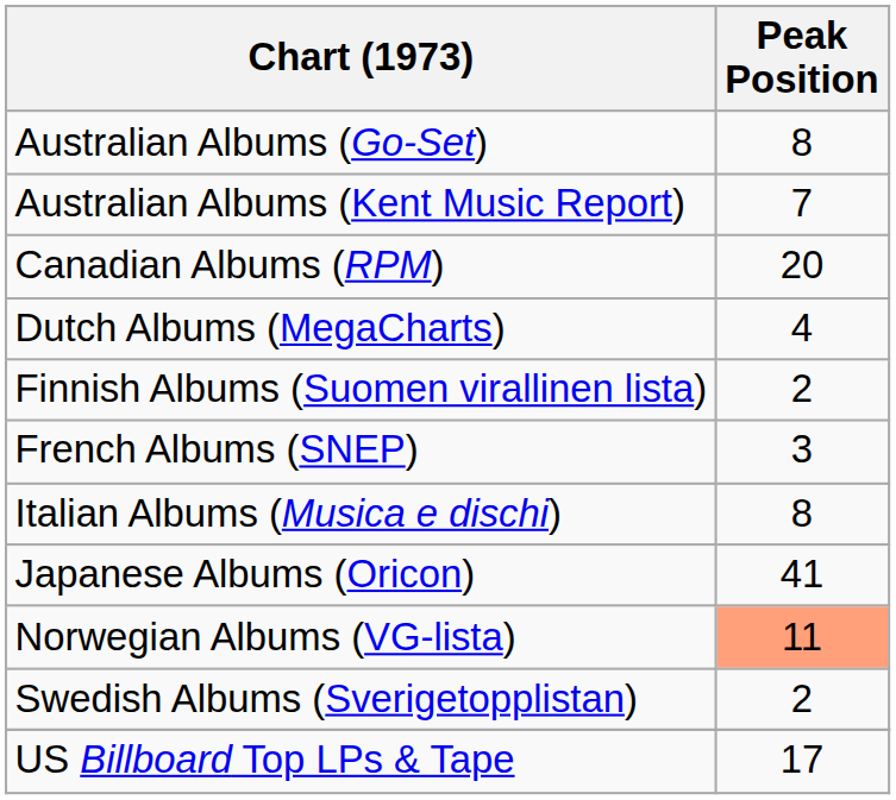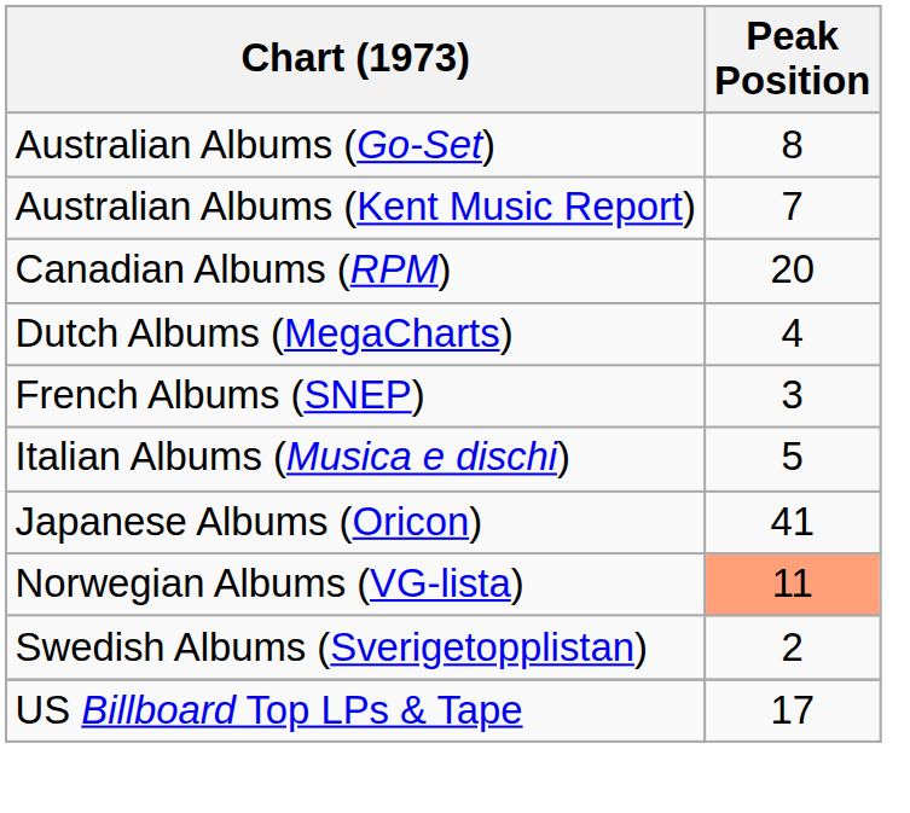 <table class="wikitable sortable">
 <tr>
 <th scope="col">Chart (1973)</th>
 <th scope="col">Peak<br>Position</th>
 </tr>
 <tr>
 <td align="left">Australian Albums (<em><a href='#'>Go-Set</a></em>)</td>
 <td align="center">8</td>
 </tr>
 <tr>
 <td align="left">Australian Albums (<a href='#'>Kent Music Report</a>)</td>
 <td align="center">7</td>
 </tr>
 <tr>
 <td align="left">Canadian Albums (<em><a href='#'>RPM</a></em>)</td>
 <td align="center">20</td>
 </tr>
 <tr>
 <td align="left">Dutch Albums (<a href='#'>MegaCharts</a>)</td>
 <td align="center">4</td>
 </tr>
 <tr>
-<td align="left">Finnish Albums (<a href='#'>Suomen virallinen lista</a>)</td>
-<td align="center">2</td>
-</tr>
-<tr>
 <td align="left">French Albums (<a href='#'>SNEP</a>)</td>
 <td align="center">3</td>
 </tr>
 <tr>
 <td align="left">Italian Albums (<em><a href='#'>Musica e dischi</a></em>)</td>
-<td align="center">8</td>
+<td align="center">5</td>
 </tr>
 <tr>
 <td align="left">Japanese Albums (<a href='#'>Oricon</a>)</td>
 <td align="center">41</td>
 </tr>
 <tr>
 <td align="left">Norwegian Albums (<a href='#'>VG-lista</a>)</td>
 <td align="center" style="background: lightsalmon;">11</td>
 </tr>
 <tr>
 <td align="left">Swedish Albums (<a href='#'>Sverigetopplistan</a>)</td>
 <td align="center">2</td>
 </tr>
 <tr>
 </tr>
 <tr>
 <td align="left">US <a href='#'><em>Billboard</em> Top LPs & Tape</a></td>
 <td align="center">17</td>
 </tr>
 </table>
